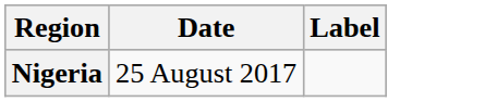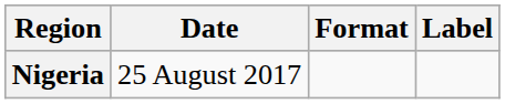 <table class="wikitable plainrowheaders">
 <tr>
 <th scope="col">Region</th>
 <th scope="col">Date</th>
+<th scope="col">Format</th>
 <th scope="col">Label</th>
 </tr>
 <tr>
 <th scope="row">Nigeria</th>
 <td>25 August 2017</td>
 <td></td>
+<td></td>
 </tr>
 </table>
